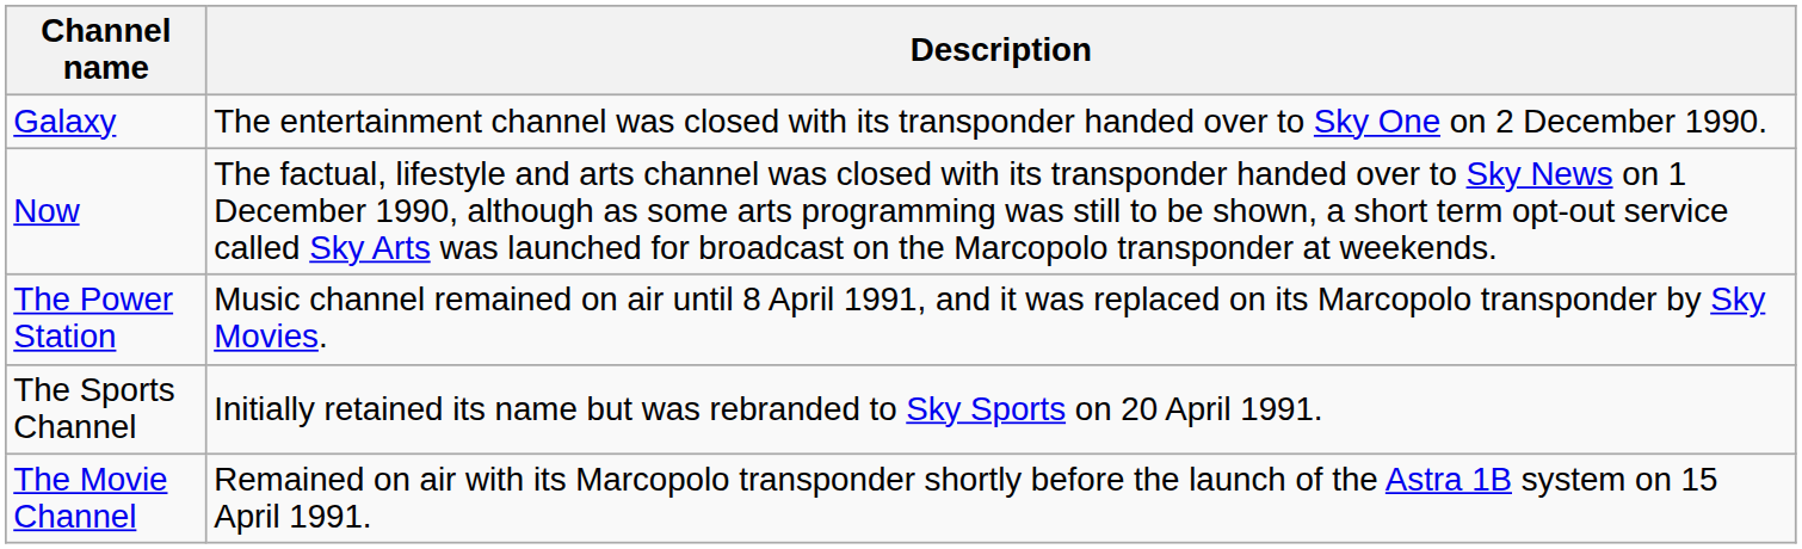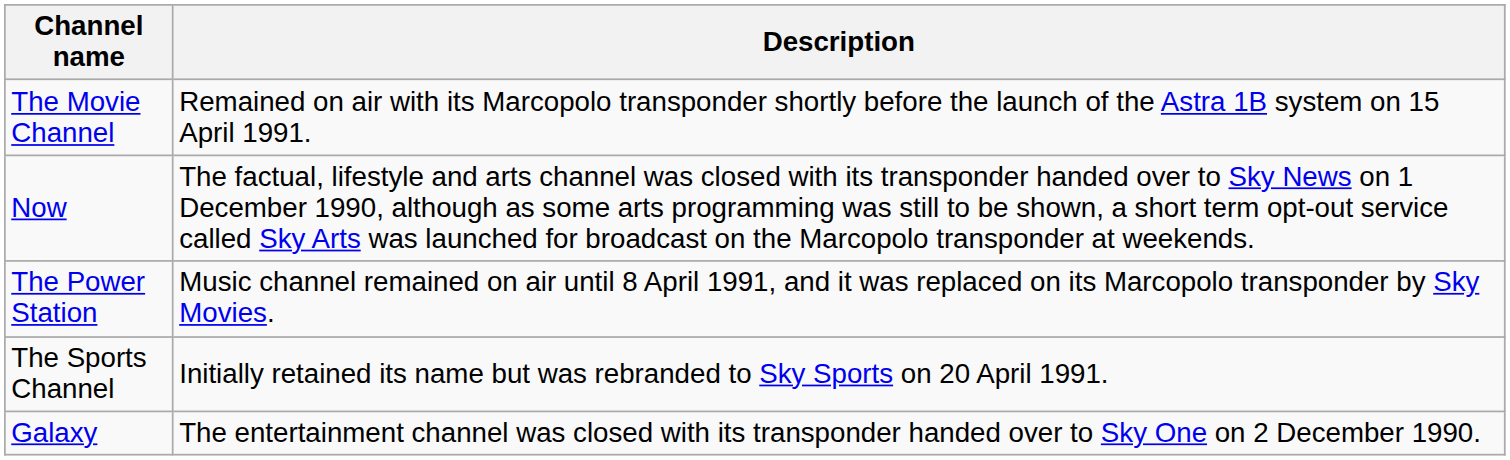 <table class="wikitable sortable plainrowheaders">
 <tr>
 <th>Channel name</th>
 <th>Description</th>
 </tr>
 <tr>
-<td><a href='#'>Galaxy</a></td>
-<td>The entertainment channel was closed with its transponder handed over to <a href='#'>Sky One</a> on 2 December 1990.</td>
+<td><a href='#'>The Movie Channel</a></td>
+<td>Remained on air with its Marcopolo transponder shortly before the launch of the <a href='#'>Astra 1B</a> system on 15 April 1991.</td>
 </tr>
 <tr>
 <td><a href='#'>Now</a></td>
 <td>The factual, lifestyle and arts channel was closed with its transponder handed over to <a href='#'>Sky News</a> on 1 December 1990, although as some arts programming was still to be shown, a short term opt-out service called <a href='#'>Sky Arts</a> was launched for broadcast on the Marcopolo transponder at weekends.</td>
 </tr>
 <tr>
 <td><a href='#'>The Power Station</a></td>
 <td>Music channel remained on air until 8 April 1991, and it was replaced on its Marcopolo transponder by <a href='#'>Sky Movies</a>.</td>
 </tr>
 <tr>
 <td>The Sports Channel</td>
 <td>Initially retained its name but was rebranded to <a href='#'>Sky Sports</a> on 20 April 1991.</td>
 </tr>
 <tr>
-<td><a href='#'>The Movie Channel</a></td>
-<td>Remained on air with its Marcopolo transponder shortly before the launch of the <a href='#'>Astra 1B</a> system on 15 April 1991.</td>
+<td><a href='#'>Galaxy</a></td>
+<td>The entertainment channel was closed with its transponder handed over to <a href='#'>Sky One</a> on 2 December 1990.</td>
 </tr>
 </table>
